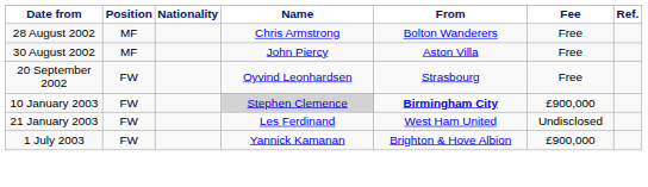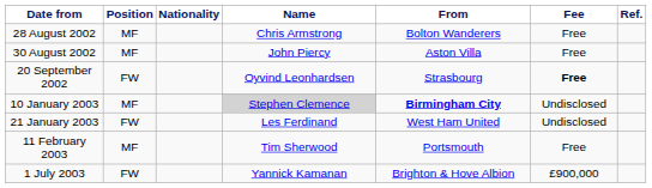 <table class="wikitable" style="text-align:center">
 <tr>
 <th style="background:#FFFFFF; color:#081159; width:125px;">Date from</th>
 <th style="background:#FFFFFF; color:#081159; width:50px;">Position</th>
 <th style="background:#FFFFFF; color:#081159; width:50px;">Nationality</th>
 <th style="background:#FFFFFF; color:#081159; width:200px;">Name</th>
 <th style="background:#FFFFFF; color:#081159; width:200px;">From</th>
 <th style="background:#FFFFFF; color:#081159; width:110px;">Fee</th>
 <th style="background:#FFFFFF; color:#081159; width:30px;">Ref.</th>
 </tr>
 <tr>
 <td>28 August 2002</td>
 <td>MF</td>
 <td></td>
 <td><a href='#'>Chris Armstrong</a></td>
 <td> <a href='#'>Bolton Wanderers</a></td>
 <td>Free</td>
 <td></td>
 </tr>
 <tr>
 <td>30 August 2002</td>
 <td>MF</td>
 <td></td>
 <td><a href='#'>John Piercy</a></td>
 <td> <a href='#'>Aston Villa</a></td>
 <td>Free</td>
 <td></td>
 </tr>
 <tr>
 <td>20 September 2002</td>
 <td>FW</td>
 <td></td>
 <td><a href='#'>Oyvind Leonhardsen</a></td>
 <td> <a href='#'>Strasbourg</a></td>
-<td>Free</td>
+<td><strong>Free</strong></td>
 <td></td>
 </tr>
 <tr>
 <td>10 January 2003</td>
-<td>FW</td>
+<td>MF</td>
 <td></td>
 <td style="background: lightgrey;"><a href='#'>Stephen Clemence</a></td>
 <td><strong> <a href='#'>Birmingham City</a></strong></td>
-<td>£900,000</td>
+<td>Undisclosed</td>
 <td></td>
 </tr>
 <tr>
 <td>21 January 2003</td>
 <td>FW</td>
 <td></td>
 <td><a href='#'>Les Ferdinand</a></td>
 <td> <a href='#'>West Ham United</a></td>
 <td>Undisclosed</td>
 <td></td>
 </tr>
 <tr>
+<td>11 February 2003</td>
+<td>MF</td>
+<td></td>
+<td><a href='#'>Tim Sherwood</a></td>
+<td> <a href='#'>Portsmouth</a></td>
+<td>Free</td>
+<td></td>
+</tr>
+<tr>
 <td>1 July 2003</td>
 <td>FW</td>
 <td></td>
 <td><a href='#'>Yannick Kamanan</a></td>
 <td> <a href='#'>Brighton & Hove Albion</a></td>
 <td>£900,000</td>
 <td></td>
 </tr>
 </table>
